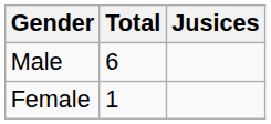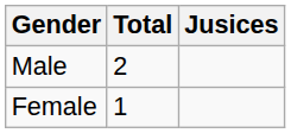 <table class="wikitable sortable" "width:100%">
 <tr>
 <th>Gender</th>
 <th>Total<br></th>
 <th>Jusices</th>
 </tr>
 <tr>
 <td>Male</td>
-<td>6<br></td>
+<td>2<br></td>
 <td></td>
 </tr>
 <tr>
 <td>Female</td>
 <td>1<br></td>
 <td><br></td>
 </tr>
 </table>
